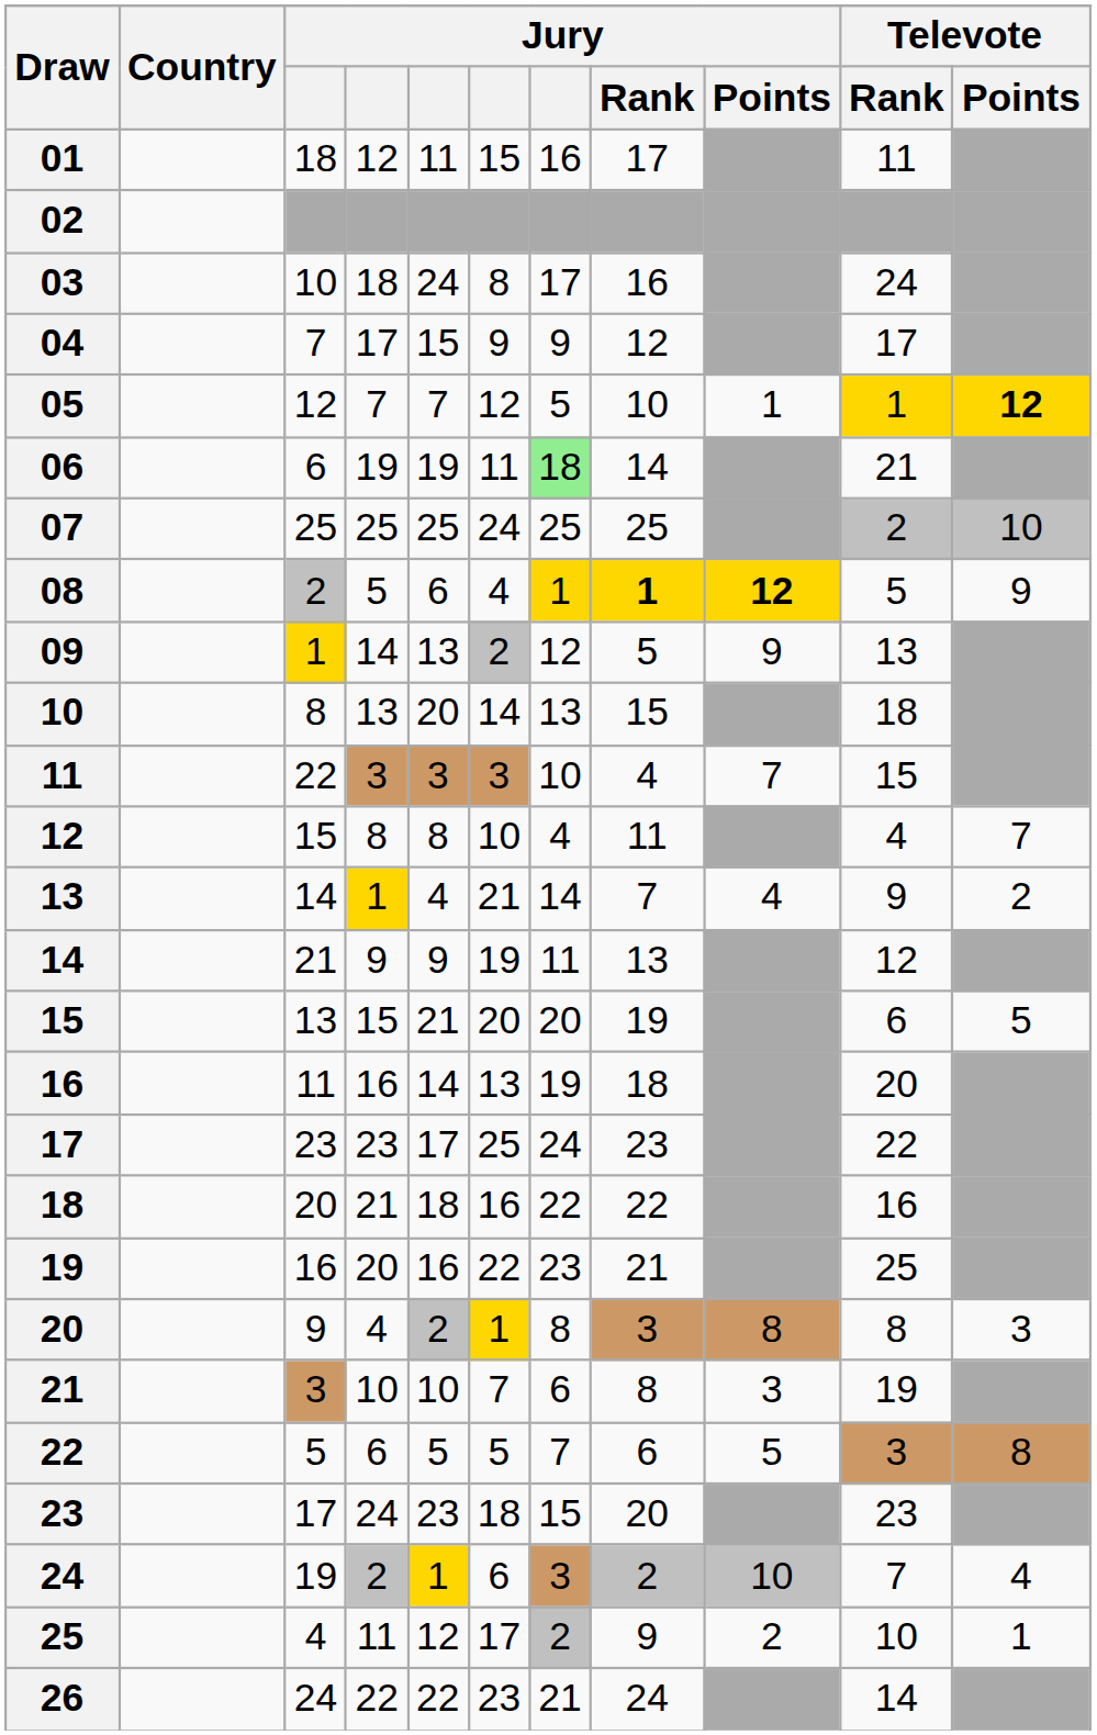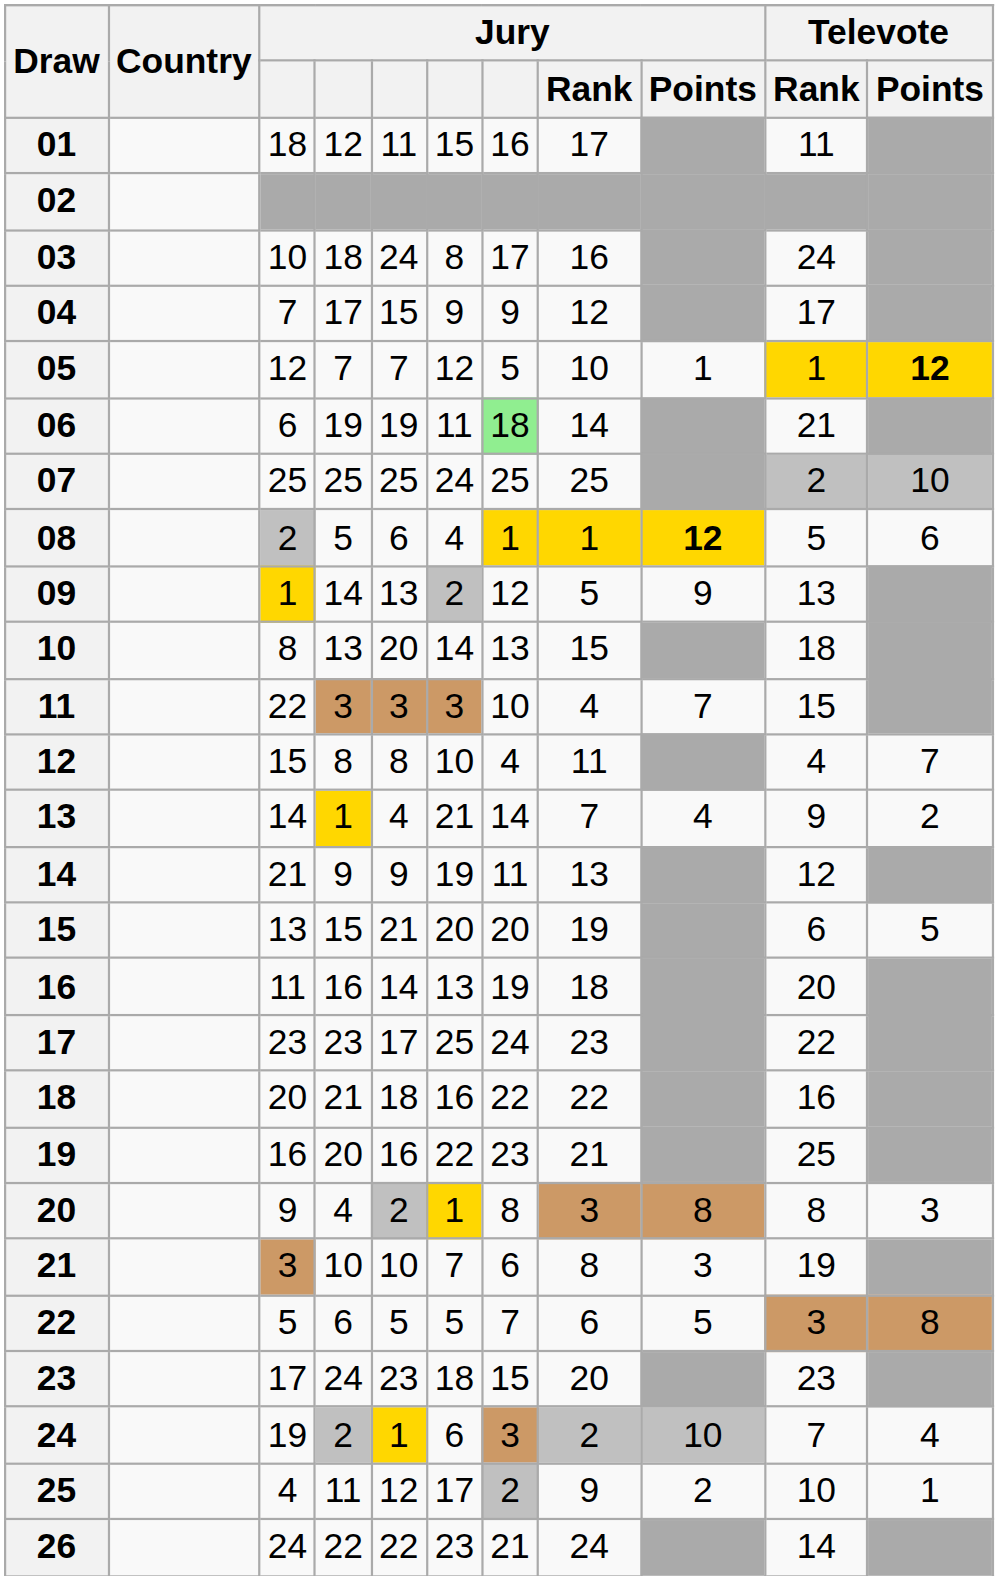 <table class="sortable wikitable collapsible plainrowheaders" style="text-align:center;">
 <tr>
 </tr>
 <tr>
 <th scope="col" rowspan="2">Draw</th>
 <th scope="col" rowspan="2">Country</th>
 <th scope="col" colspan="7">Jury</th>
 <th scope="col" colspan="2">Televote</th>
 </tr>
 <tr>
 <th scope="col"><small></small></th>
 <th scope="col"><small></small></th>
 <th scope="col"><small></small></th>
 <th scope="col"><small></small></th>
 <th scope="col"><small></small></th>
 <th scope="col">Rank</th>
 <th scope="col">Points</th>
 <th scope="col">Rank</th>
 <th scope="col">Points</th>
 </tr>
 <tr>
 <th scope="row" style="text-align:center;">01</th>
 <td style="text-align:left;"></td>
 <td>18</td>
 <td>12</td>
 <td>11</td>
 <td>15</td>
 <td>16</td>
 <td>17</td>
 <td style="background:#AAAAAA;"></td>
 <td>11</td>
 <td style="background:#AAAAAA;"></td>
 </tr>
 <tr class="sortbottom">
 <th scope="row" style="text-align:center;">02</th>
 <td style="text-align:left;"></td>
 <td style="background:#AAAAAA;"></td>
 <td style="background:#AAAAAA;"></td>
 <td style="background:#AAAAAA;"></td>
 <td style="background:#AAAAAA;"></td>
 <td style="background:#AAAAAA;"></td>
 <td style="background:#AAAAAA;"></td>
 <td style="background:#AAAAAA;"></td>
 <td style="background:#AAAAAA;"></td>
 <td style="background:#AAAAAA;"></td>
 </tr>
 <tr>
 <th scope="row" style="text-align:center;">03</th>
 <td style="text-align:left;"></td>
 <td>10</td>
 <td>18</td>
 <td>24</td>
 <td>8</td>
 <td>17</td>
 <td>16</td>
 <td style="background:#AAAAAA;"></td>
 <td>24</td>
 <td style="background:#AAAAAA;"></td>
 </tr>
 <tr>
 <th scope="row" style="text-align:center;">04</th>
 <td style="text-align:left;"></td>
 <td>7</td>
 <td>17</td>
 <td>15</td>
 <td>9</td>
 <td>9</td>
 <td>12</td>
 <td style="background:#AAAAAA;"></td>
 <td>17</td>
 <td style="background:#AAAAAA;"></td>
 </tr>
 <tr>
 <th scope="row" style="text-align:center;">05</th>
 <td style="text-align:left;"></td>
 <td>12</td>
 <td>7</td>
 <td>7</td>
 <td>12</td>
 <td>5</td>
 <td>10</td>
 <td>1</td>
 <td style="background:gold;">1</td>
 <td style="background:gold;"><strong>12</strong></td>
 </tr>
 <tr>
 <th scope="row" style="text-align:center;">06</th>
 <td style="text-align:left;"></td>
 <td>6</td>
 <td>19</td>
 <td>19</td>
 <td>11</td>
 <td style="background: lightgreen;">18</td>
 <td>14</td>
 <td style="background:#AAAAAA;"></td>
 <td>21</td>
 <td style="background:#AAAAAA;"></td>
 </tr>
 <tr>
 <th scope="row" style="text-align:center;">07</th>
 <td style="text-align:left;"></td>
 <td>25</td>
 <td>25</td>
 <td>25</td>
 <td>24</td>
 <td>25</td>
 <td>25</td>
 <td style="background:#AAAAAA;"></td>
 <td style="background:silver;">2</td>
 <td style="background:silver;">10</td>
 </tr>
 <tr>
 <th scope="row" style="text-align:center;">08</th>
 <td style="text-align:left;"></td>
 <td style="background:silver;">2</td>
 <td>5</td>
 <td>6</td>
 <td>4</td>
 <td style="background:gold;">1</td>
-<td style="background:gold;"><strong>1</strong></td>
+<td style="background:gold;">1</td>
 <td style="background:gold;"><strong>12</strong></td>
 <td>5</td>
-<td>9</td>
+<td>6</td>
 </tr>
 <tr>
 <th scope="row" style="text-align:center;">09</th>
 <td style="text-align:left;"></td>
 <td style="background:gold;">1</td>
 <td>14</td>
 <td>13</td>
 <td style="background:silver;">2</td>
 <td>12</td>
 <td>5</td>
 <td>9</td>
 <td>13</td>
 <td style="background:#AAAAAA;"></td>
 </tr>
 <tr>
 <th scope="row" style="text-align:center;">10</th>
 <td style="text-align:left;"></td>
 <td>8</td>
 <td>13</td>
 <td>20</td>
 <td>14</td>
 <td>13</td>
 <td>15</td>
 <td style="background:#AAAAAA;"></td>
 <td>18</td>
 <td style="background:#AAAAAA;"></td>
 </tr>
 <tr>
 <th scope="row" style="text-align:center;">11</th>
 <td style="text-align:left;"></td>
 <td>22</td>
 <td style="background:#CC9966;">3</td>
 <td style="background:#CC9966;">3</td>
 <td style="background:#CC9966;">3</td>
 <td>10</td>
 <td>4</td>
 <td>7</td>
 <td>15</td>
 <td style="background:#AAAAAA;"></td>
 </tr>
 <tr>
 <th scope="row" style="text-align:center;">12</th>
 <td style="text-align:left;"></td>
 <td>15</td>
 <td>8</td>
 <td>8</td>
 <td>10</td>
 <td>4</td>
 <td>11</td>
 <td style="background:#AAAAAA;"></td>
 <td>4</td>
 <td>7</td>
 </tr>
 <tr>
 <th scope="row" style="text-align:center;">13</th>
 <td style="text-align:left;"></td>
 <td>14</td>
 <td style="background:gold;">1</td>
 <td>4</td>
 <td>21</td>
 <td>14</td>
 <td>7</td>
 <td>4</td>
 <td>9</td>
 <td>2</td>
 </tr>
 <tr>
 <th scope="row" style="text-align:center;">14</th>
 <td style="text-align:left;"></td>
 <td>21</td>
 <td>9</td>
 <td>9</td>
 <td>19</td>
 <td>11</td>
 <td>13</td>
 <td style="background:#AAAAAA;"></td>
 <td>12</td>
 <td style="background:#AAAAAA;"></td>
 </tr>
 <tr>
 <th scope="row" style="text-align:center;">15</th>
 <td style="text-align:left;"></td>
 <td>13</td>
 <td>15</td>
 <td>21</td>
 <td>20</td>
 <td>20</td>
 <td>19</td>
 <td style="background:#AAAAAA;"></td>
 <td>6</td>
 <td>5</td>
 </tr>
 <tr>
 <th scope="row" style="text-align:center;">16</th>
 <td style="text-align:left;"></td>
 <td>11</td>
 <td>16</td>
 <td>14</td>
 <td>13</td>
 <td>19</td>
 <td>18</td>
 <td style="background:#AAAAAA;"></td>
 <td>20</td>
 <td style="background:#AAAAAA;"></td>
 </tr>
 <tr>
 <th scope="row" style="text-align:center;">17</th>
 <td style="text-align:left;"></td>
 <td>23</td>
 <td>23</td>
 <td>17</td>
 <td>25</td>
 <td>24</td>
 <td>23</td>
 <td style="background:#AAAAAA;"></td>
 <td>22</td>
 <td style="background:#AAAAAA;"></td>
 </tr>
 <tr>
 <th scope="row" style="text-align:center;">18</th>
 <td style="text-align:left;"></td>
 <td>20</td>
 <td>21</td>
 <td>18</td>
 <td>16</td>
 <td>22</td>
 <td>22</td>
 <td style="background:#AAAAAA;"></td>
 <td>16</td>
 <td style="background:#AAAAAA;"></td>
 </tr>
 <tr>
 <th scope="row" style="text-align:center;">19</th>
 <td style="text-align:left;"></td>
 <td>16</td>
 <td>20</td>
 <td>16</td>
 <td>22</td>
 <td>23</td>
 <td>21</td>
 <td style="background:#AAAAAA;"></td>
 <td>25</td>
 <td style="background:#AAAAAA;"></td>
 </tr>
 <tr>
 <th scope="row" style="text-align:center;">20</th>
 <td style="text-align:left;"></td>
 <td>9</td>
 <td>4</td>
 <td style="background:silver;">2</td>
 <td style="background:gold;">1</td>
 <td>8</td>
 <td style="background:#CC9966;">3</td>
 <td style="background:#CC9966;">8</td>
 <td>8</td>
 <td>3</td>
 </tr>
 <tr>
 <th scope="row" style="text-align:center;">21</th>
 <td style="text-align:left;"></td>
 <td style="background:#CC9966;">3</td>
 <td>10</td>
 <td>10</td>
 <td>7</td>
 <td>6</td>
 <td>8</td>
 <td>3</td>
 <td>19</td>
 <td style="background:#AAAAAA;"></td>
 </tr>
 <tr>
 <th scope="row" style="text-align:center;">22</th>
 <td style="text-align:left;"></td>
 <td>5</td>
 <td>6</td>
 <td>5</td>
 <td>5</td>
 <td>7</td>
 <td>6</td>
 <td>5</td>
 <td style="background:#CC9966;">3</td>
 <td style="background:#CC9966;">8</td>
 </tr>
 <tr>
 <th scope="row" style="text-align:center;">23</th>
 <td style="text-align:left;"></td>
 <td>17</td>
 <td>24</td>
 <td>23</td>
 <td>18</td>
 <td>15</td>
 <td>20</td>
 <td style="background:#AAAAAA;"></td>
 <td>23</td>
 <td style="background:#AAAAAA;"></td>
 </tr>
 <tr>
 <th scope="row" style="text-align:center;">24</th>
 <td style="text-align:left;"></td>
 <td>19</td>
 <td style="background:silver;">2</td>
 <td style="background:gold;">1</td>
 <td>6</td>
 <td style="background:#CC9966;">3</td>
 <td style="background:silver;">2</td>
 <td style="background:silver;">10</td>
 <td>7</td>
 <td>4</td>
 </tr>
 <tr>
 <th scope="row" style="text-align:center;">25</th>
 <td style="text-align:left;"></td>
 <td>4</td>
 <td>11</td>
 <td>12</td>
 <td>17</td>
 <td style="background:silver;">2</td>
 <td>9</td>
 <td>2</td>
 <td>10</td>
 <td>1</td>
 </tr>
 <tr>
 <th scope="row" style="text-align:center;">26</th>
 <td style="text-align:left;"></td>
 <td>24</td>
 <td>22</td>
 <td>22</td>
 <td>23</td>
 <td>21</td>
 <td>24</td>
 <td style="background:#AAAAAA;"></td>
 <td>14</td>
 <td style="background:#AAAAAA;"></td>
 </tr>
 </table>
